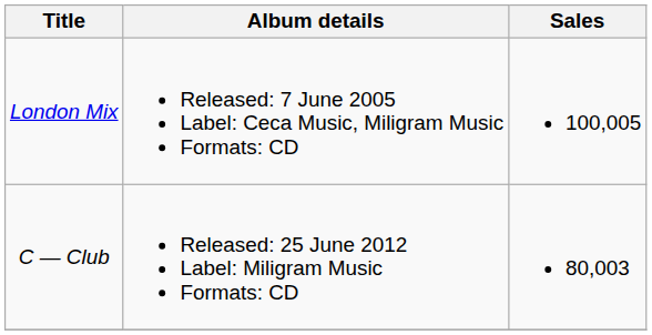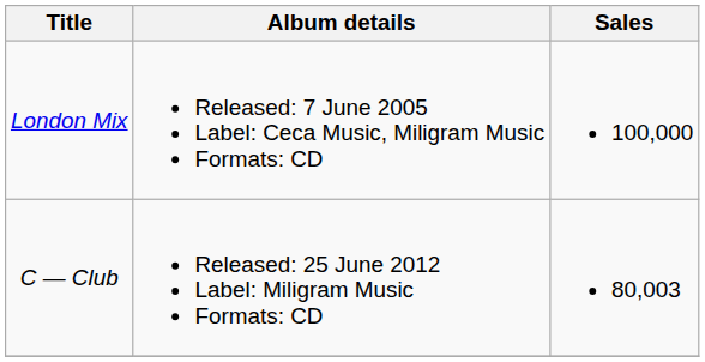 <table class="wikitable" style=text-align:center;>
 <tr>
 <th scope="col">Title</th>
 <th scope="col">Album details</th>
 <th scope="col">Sales</th>
 </tr>
 <tr>
 <td><em><a href='#'>London Mix</a></em></td>
 <td align=left><br><ul><li>Released: 7 June 2005</li><li>Label: Ceca Music, Miligram Music</li><li>Formats: CD</li></ul></td>
-<td align=left><br><ul><li>100,005</li></ul></td>
+<td align=left><br><ul><li>100,000</li></ul></td>
 </tr>
 <tr>
 <td><em>C — Club</em></td>
 <td align=left><br><ul><li>Released: 25 June 2012</li><li>Label: Miligram Music</li><li>Formats: CD</li></ul></td>
 <td align=left><br><ul><li>80,003</li></ul></td>
 </tr>
 <tr>
 </tr>
 </table>
